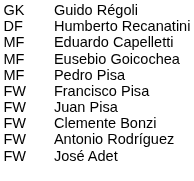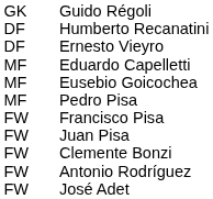 <table style="font-size:90%; margin:0.2em auto;" cellspacing="0" cellpadding="0">
 <tr>
 <th width="25"></th>
 <th width="25"></th>
 </tr>
 <tr>
 <td>GK</td>
 <td></td>
 <td> Guido Régoli</td>
 </tr>
 <tr>
 <td>DF</td>
 <td></td>
 <td> Humberto Recanatini</td>
+</tr>
+<tr>
+<td>DF</td>
+<td></td>
+<td> Ernesto Vieyro</td>
 </tr>
 <tr>
 <td>MF</td>
 <td></td>
 <td> Eduardo Capelletti</td>
 </tr>
 <tr>
 <td>MF</td>
 <td></td>
 <td> 	Eusebio Goicochea</td>
 </tr>
 <tr>
 <td>MF</td>
 <td></td>
 <td> Pedro Pisa</td>
 </tr>
 <tr>
 <td>FW</td>
 <td></td>
 <td> Francisco Pisa</td>
 </tr>
 <tr>
 <td>FW</td>
 <td></td>
 <td> 	Juan Pisa</td>
 </tr>
 <tr>
 <td>FW</td>
 <td></td>
 <td> Clemente Bonzi</td>
 </tr>
 <tr>
 <td>FW</td>
 <td></td>
 <td> Antonio Rodríguez</td>
 </tr>
 <tr>
 <td>FW</td>
 <td></td>
 <td> José Adet</td>
 </tr>
 </table>
